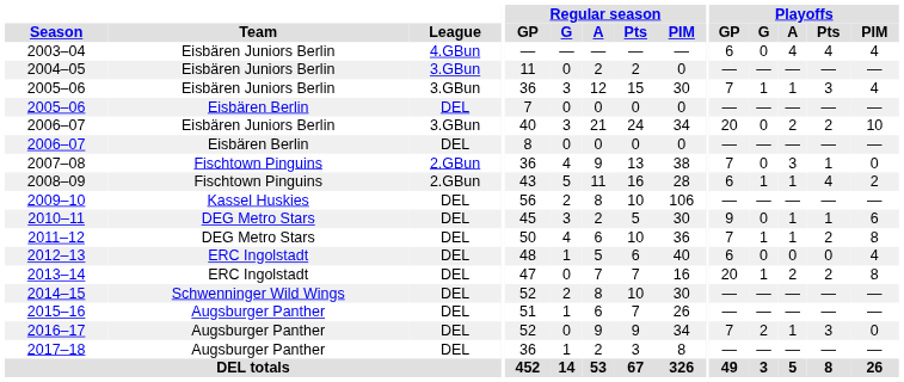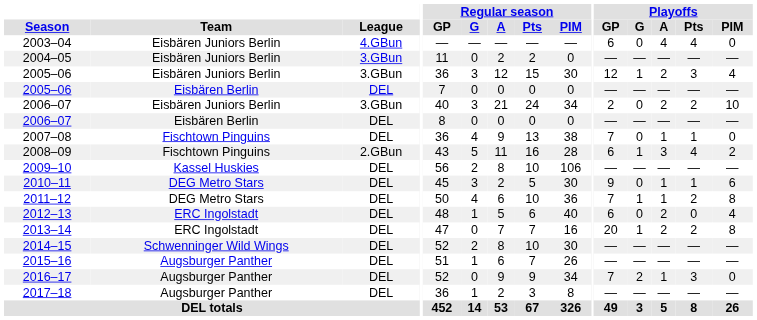 <table border="0" cellpadding="1" cellspacing="0" style="text-align:center; width:60em">
 <tr bgcolor="#e0e0e0">
 <th colspan="3" bgcolor="#ffffff"></th>
 <th rowspan="100" bgcolor="#ffffff"></th>
 <th colspan="5"><a href='#'>Regular season</a></th>
 <th rowspan="100" bgcolor="#ffffff"></th>
 <th colspan="5"><a href='#'>Playoffs</a></th>
 </tr>
 <tr bgcolor="#e0e0e0">
 <th><a href='#'>Season</a></th>
 <th>Team</th>
 <th>League</th>
 <th>GP</th>
 <th><a href='#'>G</a></th>
 <th><a href='#'>A</a></th>
 <th><a href='#'>Pts</a></th>
 <th><a href='#'>PIM</a></th>
 <th>GP</th>
 <th>G</th>
 <th>A</th>
 <th>Pts</th>
 <th>PIM</th>
 </tr>
 <tr ALIGN="center">
 <td>2003–04</td>
 <td>Eisbären Juniors Berlin</td>
 <td><a href='#'>4.GBun</a></td>
 <td>—</td>
 <td>—</td>
 <td>—</td>
 <td>—</td>
 <td>—</td>
 <td>6</td>
 <td>0</td>
 <td>4</td>
 <td>4</td>
-<td>4</td>
+<td>0</td>
 </tr>
 <tr ALIGN="center" bgcolor="#f0f0f0">
 <td>2004–05</td>
 <td>Eisbären Juniors Berlin</td>
 <td><a href='#'>3.GBun</a></td>
 <td>11</td>
 <td>0</td>
 <td>2</td>
 <td>2</td>
 <td>0</td>
 <td>—</td>
 <td>—</td>
 <td>—</td>
 <td>—</td>
 <td>—</td>
 </tr>
 <tr ALIGN="center">
 <td>2005–06</td>
 <td>Eisbären Juniors Berlin</td>
 <td>3.GBun</td>
 <td>36</td>
 <td>3</td>
 <td>12</td>
 <td>15</td>
 <td>30</td>
-<td>7</td>
+<td>12</td>
 <td>1</td>
-<td>1</td>
+<td>2</td>
 <td>3</td>
 <td>4</td>
 </tr>
 <tr ALIGN="center" bgcolor="#f0f0f0">
 <td><a href='#'>2005–06</a></td>
 <td><a href='#'>Eisbären Berlin</a></td>
 <td><a href='#'>DEL</a></td>
 <td>7</td>
 <td>0</td>
 <td>0</td>
 <td>0</td>
 <td>0</td>
 <td>—</td>
 <td>—</td>
 <td>—</td>
 <td>—</td>
 <td>—</td>
 </tr>
 <tr ALIGN="center">
 <td>2006–07</td>
 <td>Eisbären Juniors Berlin</td>
 <td>3.GBun</td>
 <td>40</td>
 <td>3</td>
 <td>21</td>
 <td>24</td>
 <td>34</td>
-<td>20</td>
+<td>2</td>
 <td>0</td>
 <td>2</td>
 <td>2</td>
 <td>10</td>
 </tr>
 <tr ALIGN="center" bgcolor="#f0f0f0">
 <td><a href='#'>2006–07</a></td>
 <td>Eisbären Berlin</td>
 <td>DEL</td>
 <td>8</td>
 <td>0</td>
 <td>0</td>
 <td>0</td>
 <td>0</td>
 <td>—</td>
 <td>—</td>
 <td>—</td>
 <td>—</td>
 <td>—</td>
 </tr>
 <tr ALIGN="center">
 <td>2007–08</td>
 <td><a href='#'>Fischtown Pinguins</a></td>
-<td><a href='#'>2.GBun</a></td>
+<td>DEL</td>
 <td>36</td>
 <td>4</td>
 <td>9</td>
 <td>13</td>
 <td>38</td>
 <td>7</td>
 <td>0</td>
-<td>3</td>
+<td>1</td>
 <td>1</td>
 <td>0</td>
 </tr>
 <tr ALIGN="center" bgcolor="#f0f0f0">
 <td>2008–09</td>
 <td>Fischtown Pinguins</td>
 <td>2.GBun</td>
 <td>43</td>
 <td>5</td>
 <td>11</td>
 <td>16</td>
 <td>28</td>
 <td>6</td>
 <td>1</td>
-<td>1</td>
+<td>3</td>
 <td>4</td>
 <td>2</td>
 </tr>
 <tr ALIGN="center">
 <td><a href='#'>2009–10</a></td>
 <td><a href='#'>Kassel Huskies</a></td>
 <td>DEL</td>
 <td>56</td>
 <td>2</td>
 <td>8</td>
 <td>10</td>
 <td>106</td>
 <td>—</td>
 <td>—</td>
 <td>—</td>
 <td>—</td>
 <td>—</td>
 </tr>
 <tr ALIGN="center"  bgcolor="#f0f0f0">
 <td><a href='#'>2010–11</a></td>
 <td><a href='#'>DEG Metro Stars</a></td>
 <td>DEL</td>
 <td>45</td>
 <td>3</td>
 <td>2</td>
 <td>5</td>
 <td>30</td>
 <td>9</td>
 <td>0</td>
 <td>1</td>
 <td>1</td>
 <td>6</td>
 </tr>
 <tr ALIGN="center">
 <td><a href='#'>2011–12</a></td>
 <td>DEG Metro Stars</td>
 <td>DEL</td>
 <td>50</td>
 <td>4</td>
 <td>6</td>
 <td>10</td>
 <td>36</td>
 <td>7</td>
 <td>1</td>
 <td>1</td>
 <td>2</td>
 <td>8</td>
 </tr>
 <tr ALIGN="center"  bgcolor="#f0f0f0">
 <td><a href='#'>2012–13</a></td>
 <td><a href='#'>ERC Ingolstadt</a></td>
 <td>DEL</td>
 <td>48</td>
 <td>1</td>
 <td>5</td>
 <td>6</td>
 <td>40</td>
 <td>6</td>
 <td>0</td>
-<td>0</td>
+<td>2</td>
 <td>0</td>
 <td>4</td>
 </tr>
 <tr ALIGN="center">
 <td><a href='#'>2013–14</a></td>
 <td>ERC Ingolstadt</td>
 <td>DEL</td>
 <td>47</td>
 <td>0</td>
 <td>7</td>
 <td>7</td>
 <td>16</td>
 <td>20</td>
 <td>1</td>
 <td>2</td>
 <td>2</td>
 <td>8</td>
 </tr>
 <tr ALIGN="center" bgcolor="#f0f0f0">
 <td><a href='#'>2014–15</a></td>
 <td><a href='#'>Schwenninger Wild Wings</a></td>
 <td>DEL</td>
 <td>52</td>
 <td>2</td>
 <td>8</td>
 <td>10</td>
 <td>30</td>
 <td>—</td>
 <td>—</td>
 <td>—</td>
 <td>—</td>
 <td>—</td>
 </tr>
 <tr ALIGN="center">
 <td><a href='#'>2015–16</a></td>
 <td><a href='#'>Augsburger Panther</a></td>
 <td>DEL</td>
 <td>51</td>
 <td>1</td>
 <td>6</td>
 <td>7</td>
 <td>26</td>
 <td>—</td>
 <td>—</td>
 <td>—</td>
 <td>—</td>
 <td>—</td>
 </tr>
 <tr ALIGN="center"  bgcolor="#f0f0f0">
 <td><a href='#'>2016–17</a></td>
 <td>Augsburger Panther</td>
 <td>DEL</td>
 <td>52</td>
 <td>0</td>
 <td>9</td>
 <td>9</td>
 <td>34</td>
 <td>7</td>
 <td>2</td>
 <td>1</td>
 <td>3</td>
 <td>0</td>
 </tr>
 <tr>
 <td><a href='#'>2017–18</a></td>
 <td>Augsburger Panther</td>
 <td>DEL</td>
 <td>36</td>
 <td>1</td>
 <td>2</td>
 <td>3</td>
 <td>8</td>
 <td>—</td>
 <td>—</td>
 <td>—</td>
 <td>—</td>
 <td>—</td>
 </tr>
 <tr bgcolor="#e0e0e0">
 <th colspan="3">DEL totals</th>
 <th>452</th>
 <th>14</th>
 <th>53</th>
 <th>67</th>
 <th>326</th>
 <th>49</th>
 <th>3</th>
 <th>5</th>
 <th>8</th>
 <th>26</th>
 </tr>
 </table>
